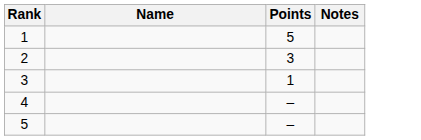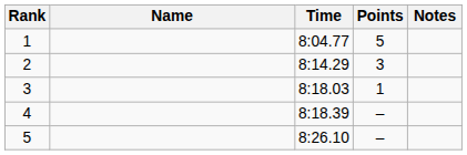 <table class="wikitable" style="text-align:center">
 <tr>
 <th>Rank</th>
 <th style="width:250px;">Name</th>
+<th style="width:50px;">Time</th>
 <th style="width:50px;">Points</th>
 <th style="width:50px;">Notes</th>
 </tr>
 <tr>
 <td>1</td>
 <td style="text-align:left;"> </td>
+<td>8:04.77</td>
 <td>5</td>
 <td></td>
 </tr>
 <tr>
 <td>2</td>
 <td style="text-align:left;"></td>
+<td>8:14.29</td>
 <td>3</td>
 <td></td>
 </tr>
 <tr>
 <td>3</td>
 <td style="text-align:left;"> </td>
+<td>8:18.03</td>
 <td>1</td>
 <td></td>
 </tr>
 <tr>
 <td>4</td>
 <td style="text-align:left;"></td>
+<td>8:18.39</td>
 <td>–</td>
 <td></td>
 </tr>
 <tr>
 <td>5</td>
 <td style="text-align:left;"></td>
+<td>8:26.10</td>
 <td>–</td>
 <td></td>
 </tr>
 </table>
